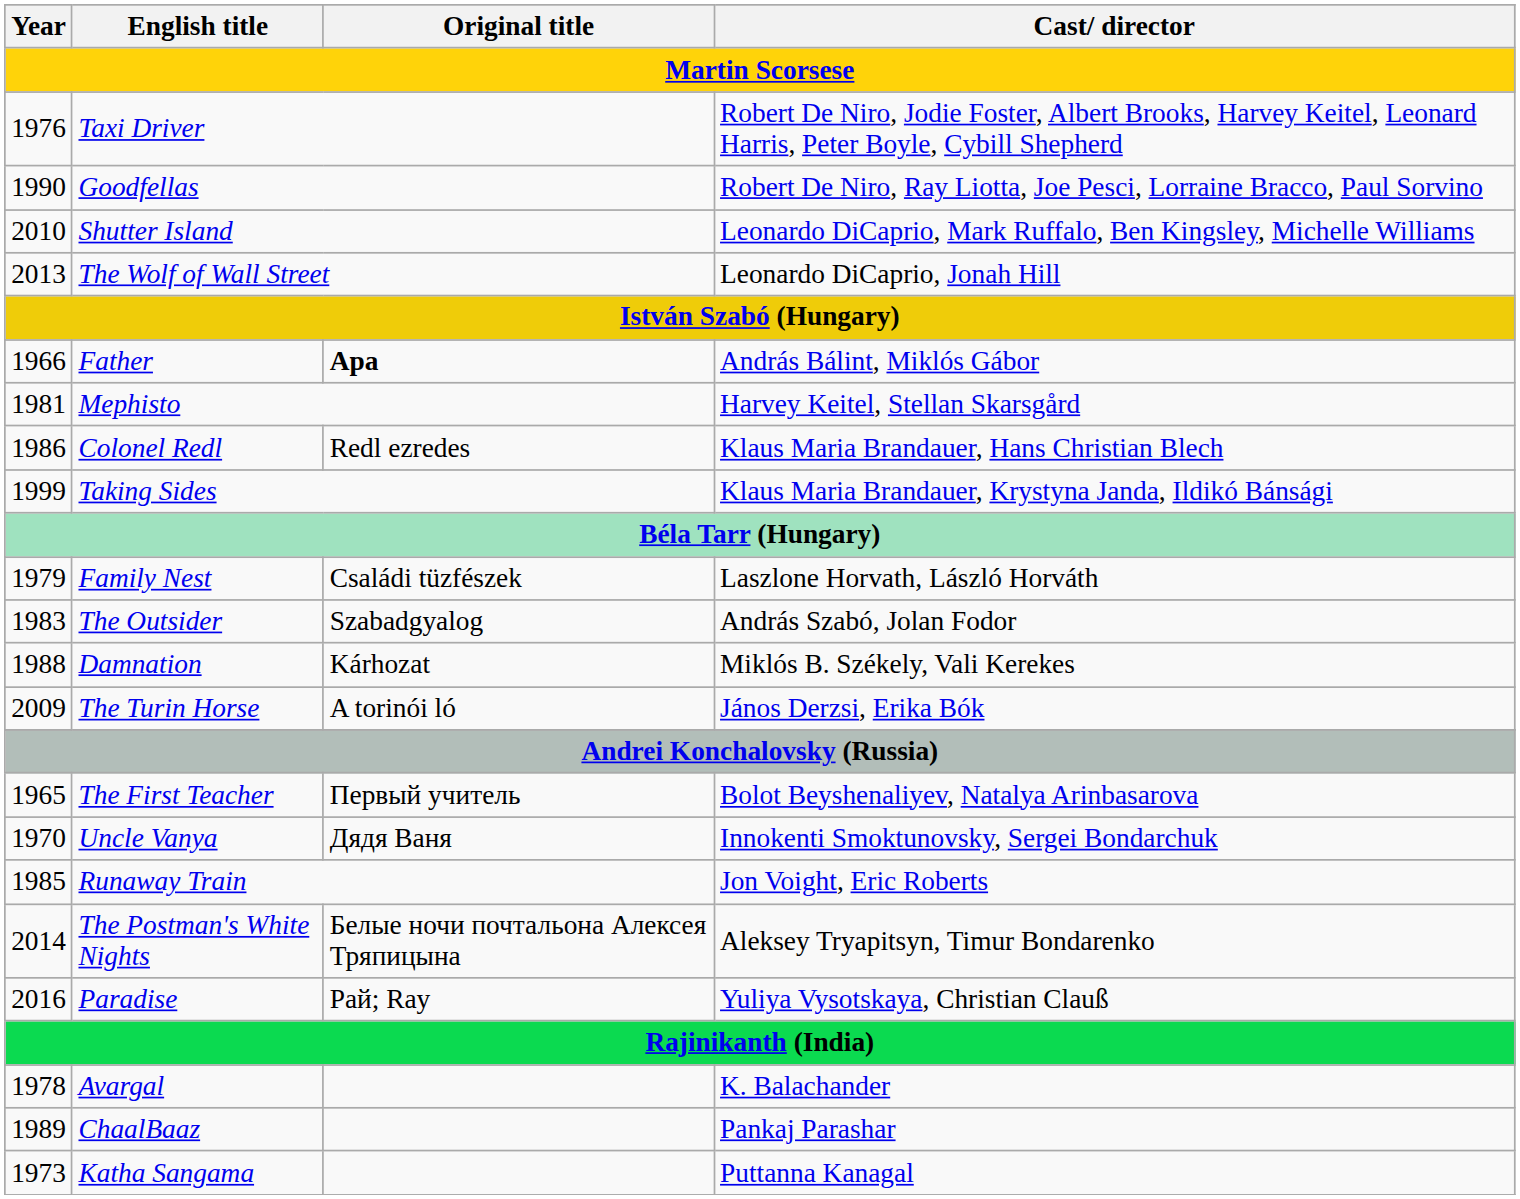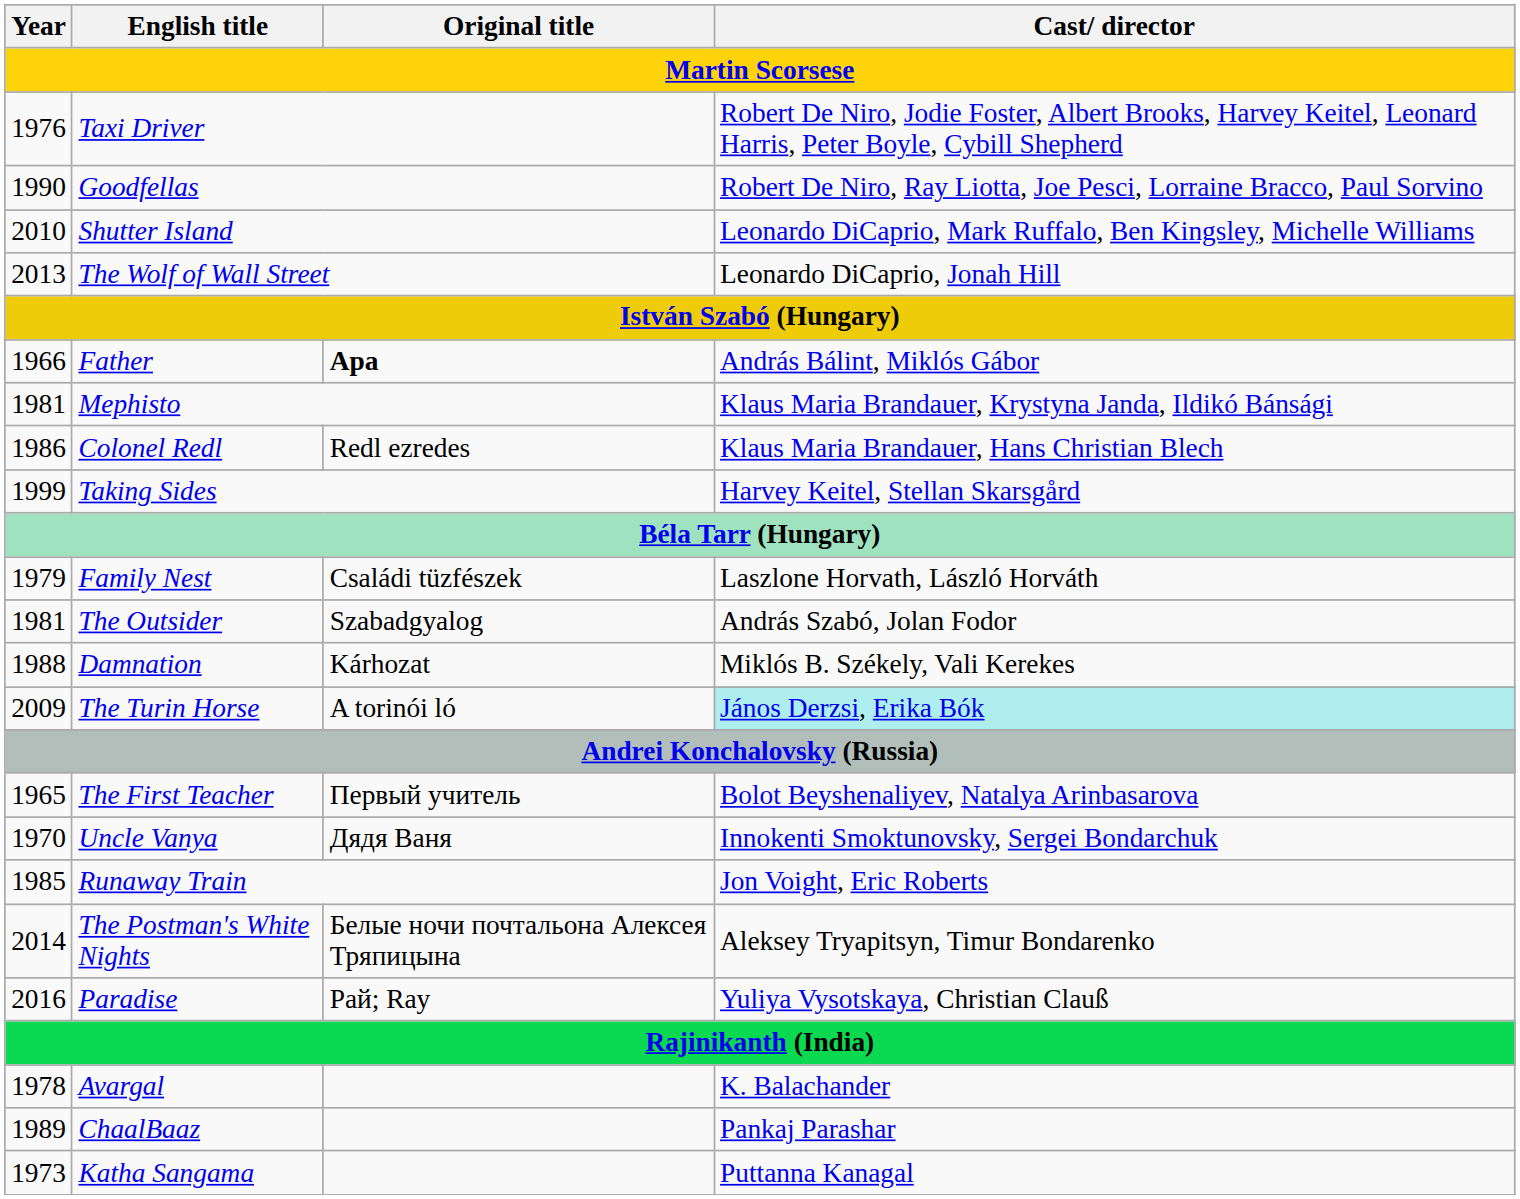 <table class="sortable wikitable" style="width:100%; margin-bottom:4px" cellpadding="5">
 <tr>
 <th scope="col">Year</th>
 <th scope="col">English title</th>
 <th scope="col">Original title</th>
 <th scope="col">Cast/ director</th>
 </tr>
 <tr>
 <th colspan="5" style="background:#FFD309"><a href='#'>Martin Scorsese</a></th>
 </tr>
 <tr>
 <td>1976</td>
 <td colspan=2><em><a href='#'>Taxi Driver</a></em></td>
 <td><a href='#'>Robert De Niro</a>, <a href='#'>Jodie Foster</a>, <a href='#'>Albert Brooks</a>, <a href='#'>Harvey Keitel</a>, <a href='#'>Leonard Harris</a>, <a href='#'>Peter Boyle</a>, <a href='#'>Cybill Shepherd</a></td>
 </tr>
 <tr>
 <td>1990</td>
 <td colspan=2><em><a href='#'>Goodfellas</a></em></td>
 <td><a href='#'>Robert De Niro</a>, <a href='#'>Ray Liotta</a>, <a href='#'>Joe Pesci</a>, <a href='#'>Lorraine Bracco</a>, <a href='#'>Paul Sorvino</a></td>
 </tr>
 <tr>
 <td>2010</td>
 <td colspan=2><em><a href='#'>Shutter Island</a></em></td>
 <td><a href='#'>Leonardo DiCaprio</a>, <a href='#'>Mark Ruffalo</a>, <a href='#'>Ben Kingsley</a>, <a href='#'>Michelle Williams</a></td>
 </tr>
 <tr>
 <td>2013</td>
 <td colspan=2><em><a href='#'>The Wolf of Wall Street</a></em></td>
 <td>Leonardo DiCaprio, <a href='#'>Jonah Hill</a></td>
 </tr>
 <tr>
 <th colspan="5" style="background:#EFCC09"><a href='#'>István Szabó</a> (Hungary)</th>
 </tr>
 <tr>
 <td>1966</td>
 <td><em><a href='#'>Father</a></em></td>
 <td><strong>Apa</strong></td>
 <td><a href='#'>András Bálint</a>, <a href='#'>Miklós Gábor</a></td>
 </tr>
 <tr>
 <td>1981</td>
 <td colspan=2><em><a href='#'>Mephisto</a></em></td>
-<td><a href='#'>Harvey Keitel</a>, <a href='#'>Stellan Skarsgård</a></td>
+<td><a href='#'>Klaus Maria Brandauer</a>, <a href='#'>Krystyna Janda</a>, <a href='#'>Ildikó Bánsági</a></td>
 </tr>
 <tr>
 <td>1986</td>
 <td><em><a href='#'>Colonel Redl</a></em></td>
 <td>Redl ezredes</td>
 <td><a href='#'>Klaus Maria Brandauer</a>, <a href='#'>Hans Christian Blech</a></td>
 </tr>
 <tr>
 <td>1999</td>
 <td colspan=2><em><a href='#'>Taking Sides</a></em></td>
-<td><a href='#'>Klaus Maria Brandauer</a>, <a href='#'>Krystyna Janda</a>, <a href='#'>Ildikó Bánsági</a></td>
+<td><a href='#'>Harvey Keitel</a>, <a href='#'>Stellan Skarsgård</a></td>
 </tr>
 <tr>
 <th colspan="5" style="background:#9FE2BF"><a href='#'>Béla Tarr</a> (Hungary)</th>
 </tr>
 <tr>
 <td>1979</td>
 <td><em><a href='#'>Family Nest</a></em></td>
 <td>Családi tüzfészek</td>
 <td>Laszlone Horvath, László Horváth</td>
 </tr>
 <tr>
-<td>1983</td>
+<td>1981</td>
 <td><em><a href='#'>The Outsider</a></em></td>
 <td>Szabadgyalog</td>
 <td>András Szabó, Jolan Fodor</td>
 </tr>
 <tr>
 <td>1988</td>
 <td><em><a href='#'>Damnation</a></em></td>
 <td>Kárhozat</td>
 <td>Miklós B. Székely, Vali Kerekes</td>
 </tr>
 <tr>
 <td>2009</td>
 <td><em><a href='#'>The Turin Horse</a></em></td>
 <td>A torinói ló</td>
-<td><a href='#'>János Derzsi</a>, <a href='#'>Erika Bók</a></td>
+<td style="background: paleturquoise;"><a href='#'>János Derzsi</a>, <a href='#'>Erika Bók</a></td>
 </tr>
 <tr>
 </tr>
 <tr>
 <th colspan="5" style="background:#B2BEB9"><a href='#'>Andrei Konchalovsky</a> (Russia)</th>
 </tr>
 <tr>
 <td>1965</td>
 <td><em><a href='#'>The First Teacher</a></em></td>
 <td>Первый учитель</td>
 <td><a href='#'>Bolot Beyshenaliyev</a>, <a href='#'>Natalya Arinbasarova</a></td>
 </tr>
 <tr>
 <td>1970</td>
 <td><em><a href='#'>Uncle Vanya</a></em></td>
 <td>Дядя Ваня</td>
 <td><a href='#'>Innokenti Smoktunovsky</a>, <a href='#'>Sergei Bondarchuk</a></td>
 </tr>
 <tr>
 <td>1985</td>
 <td colspan=2><em><a href='#'>Runaway Train</a></em></td>
 <td><a href='#'>Jon Voight</a>, <a href='#'>Eric Roberts</a></td>
 </tr>
 <tr>
 <td>2014</td>
 <td><em><a href='#'>The Postman's White Nights</a></em></td>
 <td>Белые ночи почтальона Алексея Тряпицына</td>
 <td>Aleksey Tryapitsyn, Timur Bondarenko</td>
 </tr>
 <tr>
 <td>2016</td>
 <td><em><a href='#'>Paradise</a></em></td>
 <td>Рай; Ray</td>
 <td><a href='#'>Yuliya Vysotskaya</a>, Christian Clauß</td>
 </tr>
 <tr>
 <th colspan="5" style="background:#0BDA50"><a href='#'>Rajinikanth</a> (India)</th>
 </tr>
 <tr>
 <td>1978</td>
 <td><em><a href='#'>Avargal</a></em></td>
 <td></td>
 <td><a href='#'>K. Balachander</a></td>
 </tr>
 <tr>
 <td>1989</td>
 <td><em><a href='#'>ChaalBaaz</a></em></td>
 <td></td>
 <td><a href='#'>Pankaj Parashar</a></td>
 </tr>
 <tr>
 <td>1973</td>
 <td><em><a href='#'>Katha Sangama</a></em></td>
 <td></td>
 <td><a href='#'>Puttanna Kanagal</a></td>
 </tr>
 <tr>
 </tr>
 </table>
